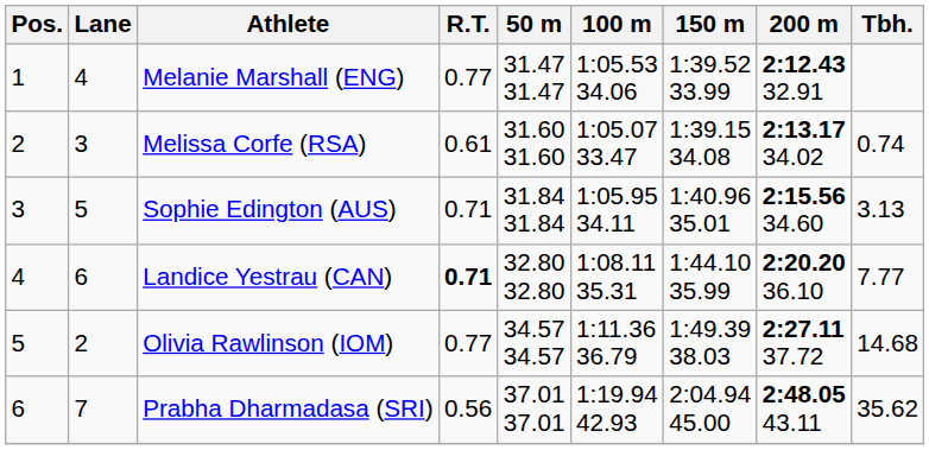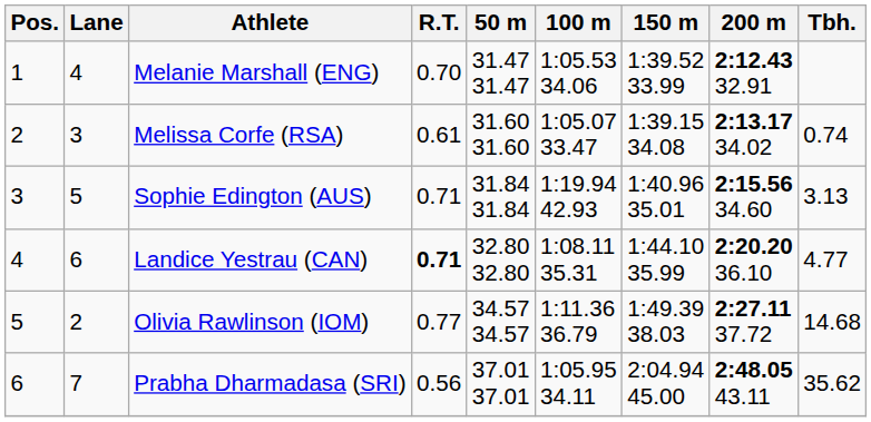 <table class="wikitable">
 <tr>
 <th>Pos.</th>
 <th>Lane</th>
 <th>Athlete</th>
 <th>R.T.</th>
 <th>50 m</th>
 <th>100 m</th>
 <th>150 m</th>
 <th>200 m</th>
 <th>Tbh.</th>
 </tr>
 <tr>
 <td>1</td>
 <td>4</td>
 <td> <a href='#'>Melanie Marshall</a> (<a href='#'>ENG</a>)</td>
-<td>0.77</td>
+<td>0.70</td>
 <td>31.47<br>31.47</td>
 <td>1:05.53<br>34.06</td>
 <td>1:39.52<br>33.99</td>
 <td><strong>2:12.43</strong><br>32.91</td>
 <td> </td>
 </tr>
 <tr>
 <td>2</td>
 <td>3</td>
 <td> <a href='#'>Melissa Corfe</a> (<a href='#'>RSA</a>)</td>
 <td>0.61</td>
 <td>31.60<br>31.60</td>
 <td>1:05.07<br>33.47</td>
 <td>1:39.15<br>34.08</td>
 <td><strong>2:13.17</strong><br>34.02</td>
 <td>0.74</td>
 </tr>
 <tr>
 <td>3</td>
 <td>5</td>
 <td> <a href='#'>Sophie Edington</a> (<a href='#'>AUS</a>)</td>
 <td>0.71</td>
 <td>31.84<br>31.84</td>
-<td>1:05.95<br>34.11</td>
+<td>1:19.94<br>42.93</td>
 <td>1:40.96<br>35.01</td>
 <td><strong>2:15.56</strong><br>34.60</td>
 <td>3.13</td>
 </tr>
 <tr>
 <td>4</td>
 <td>6</td>
 <td> <a href='#'>Landice Yestrau</a> (<a href='#'>CAN</a>)</td>
 <td><strong>0.71</strong></td>
 <td>32.80<br>32.80</td>
 <td>1:08.11<br>35.31</td>
 <td>1:44.10<br>35.99</td>
 <td><strong>2:20.20</strong><br>36.10</td>
-<td>7.77</td>
+<td>4.77</td>
 </tr>
 <tr>
 <td>5</td>
 <td>2</td>
 <td> <a href='#'>Olivia Rawlinson</a> (<a href='#'>IOM</a>)</td>
 <td>0.77</td>
 <td>34.57<br>34.57</td>
 <td>1:11.36<br>36.79</td>
 <td>1:49.39<br>38.03</td>
 <td><strong>2:27.11</strong><br>37.72</td>
 <td>14.68</td>
 </tr>
 <tr>
 <td>6</td>
 <td>7</td>
 <td> <a href='#'>Prabha Dharmadasa</a> (<a href='#'>SRI</a>)</td>
 <td>0.56</td>
 <td>37.01<br>37.01</td>
-<td>1:19.94<br>42.93</td>
+<td>1:05.95<br>34.11</td>
 <td>2:04.94<br>45.00</td>
 <td><strong>2:48.05</strong><br>43.11</td>
 <td>35.62</td>
 </tr>
 <tr>
 </tr>
 </table>
